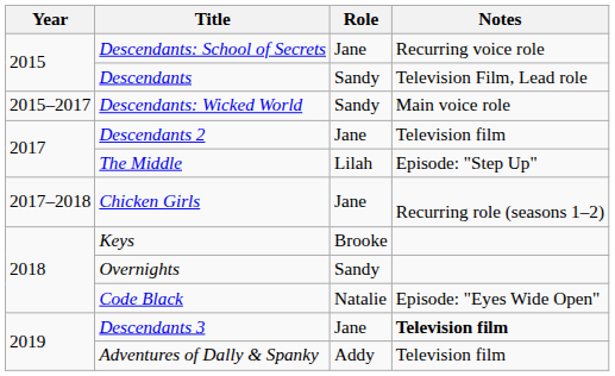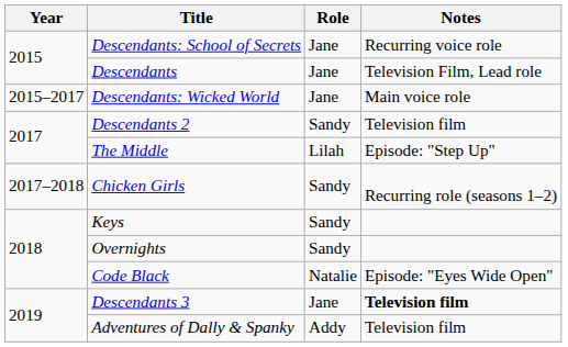 <table class="wikitable">
 <tr>
 <th>Year</th>
 <th>Title</th>
 <th>Role</th>
 <th>Notes</th>
 </tr>
 <tr>
 <td rowspan="2">2015</td>
 <td><em><a href='#'>Descendants: School of Secrets</a></em></td>
 <td>Jane</td>
 <td>Recurring voice role</td>
 </tr>
 <tr>
 <td><em><a href='#'>Descendants</a></em></td>
-<td>Sandy</td>
+<td>Jane</td>
 <td>Television Film, Lead role</td>
 </tr>
 <tr>
 <td>2015–2017</td>
 <td><em><a href='#'>Descendants: Wicked World</a></em></td>
-<td>Sandy</td>
+<td>Jane</td>
 <td>Main voice role</td>
 </tr>
 <tr>
 <td rowspan="2">2017</td>
 <td><em><a href='#'>Descendants 2</a></em></td>
-<td>Jane</td>
+<td>Sandy</td>
 <td>Television film</td>
 </tr>
 <tr>
 <td><em><a href='#'>The Middle</a></em></td>
 <td>Lilah</td>
 <td>Episode: "Step Up"</td>
 </tr>
 <tr>
 <td>2017–2018</td>
 <td><em><a href='#'>Chicken Girls</a></em></td>
-<td>Jane</td>
+<td>Sandy</td>
 <td><br>Recurring role (seasons 1–2)</td>
 </tr>
 <tr>
 <td rowspan="3">2018</td>
 <td><em>Keys</em></td>
-<td>Brooke</td>
+<td>Sandy</td>
 <td></td>
 </tr>
 <tr>
 <td><em>Overnights</em></td>
 <td>Sandy</td>
 <td></td>
 </tr>
 <tr>
 <td><em><a href='#'>Code Black</a></em></td>
 <td>Natalie</td>
 <td>Episode: "Eyes Wide Open"</td>
 </tr>
 <tr>
 <td rowspan="2">2019</td>
 <td><em><a href='#'>Descendants 3</a></em></td>
 <td>Jane</td>
 <td><strong>Television film</strong></td>
 </tr>
 <tr>
 <td><em>Adventures of Dally & Spanky</em></td>
 <td>Addy</td>
 <td>Television film</td>
 </tr>
 </table>
